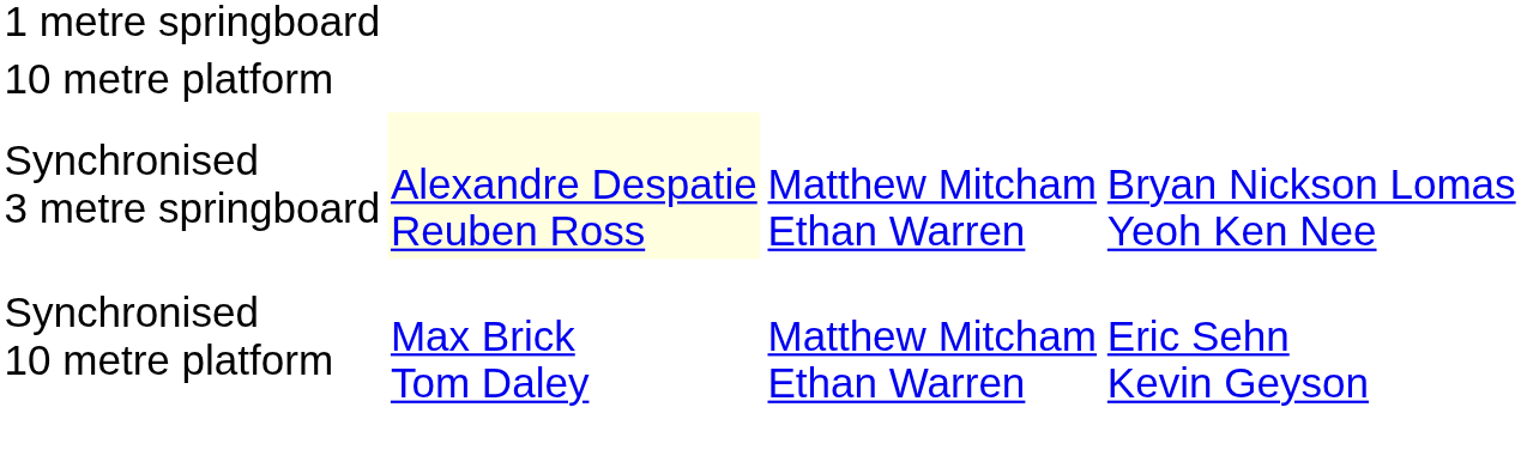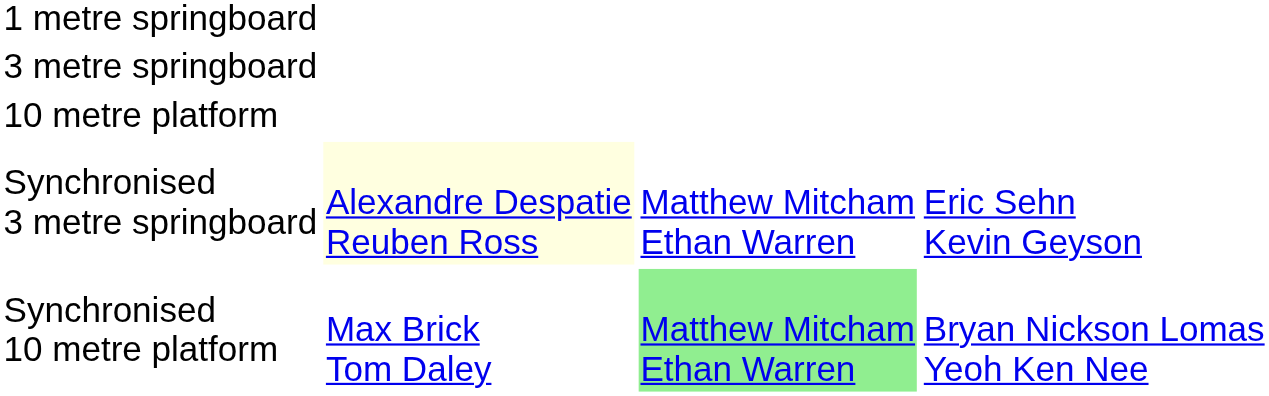 <table>
 <tr>
 <td>1 metre springboard <br> </td>
+<td></td>
+<td></td>
+<td></td>
+</tr>
+<tr>
+<td>3 metre springboard <br></td>
 <td></td>
 <td></td>
 <td></td>
 </tr>
 <tr>
 <td>10 metre platform <br></td>
 <td></td>
 <td></td>
 <td></td>
 </tr>
 <tr>
 <td>Synchronised<br>3 metre springboard <br></td>
 <td style="background: lightyellow;"><br><a href='#'>Alexandre Despatie</a><br><a href='#'>Reuben Ross</a></td>
 <td><br><a href='#'>Matthew Mitcham</a><br><a href='#'>Ethan Warren</a></td>
-<td><br><a href='#'>Bryan Nickson Lomas</a><br><a href='#'>Yeoh Ken Nee</a></td>
+<td><br><a href='#'>Eric Sehn</a><br><a href='#'>Kevin Geyson</a></td>
 </tr>
 <tr>
 <td>Synchronised<br>10 metre platform <br></td>
 <td><br><a href='#'>Max Brick</a><br><a href='#'>Tom Daley</a></td>
-<td><br><a href='#'>Matthew Mitcham</a><br><a href='#'>Ethan Warren</a></td>
-<td><br><a href='#'>Eric Sehn</a><br><a href='#'>Kevin Geyson</a></td>
+<td style="background: lightgreen;"><br><a href='#'>Matthew Mitcham</a><br><a href='#'>Ethan Warren</a></td>
+<td><br><a href='#'>Bryan Nickson Lomas</a><br><a href='#'>Yeoh Ken Nee</a></td>
 </tr>
 </table>
